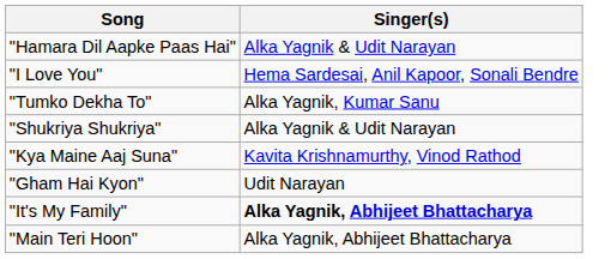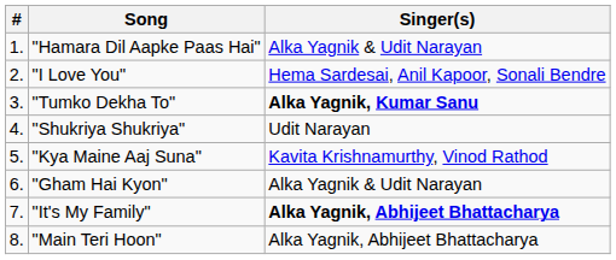 <table class="wikitable sortable" style="font-size:95%;">
 <tr>
+<th>#</th>
 <th>Song</th>
 <th>Singer(s)</th>
 </tr>
 <tr>
+<td>1.</td>
 <td>"Hamara Dil Aapke Paas Hai"</td>
 <td><a href='#'>Alka Yagnik</a> & <a href='#'>Udit Narayan</a></td>
 </tr>
 <tr>
+<td>2.</td>
 <td>"I Love You"</td>
 <td><a href='#'>Hema Sardesai</a>, <a href='#'>Anil Kapoor</a>, <a href='#'>Sonali Bendre</a></td>
 </tr>
 <tr>
+<td>3.</td>
 <td>"Tumko Dekha To"</td>
-<td>Alka Yagnik, <a href='#'>Kumar Sanu</a></td>
+<td><strong>Alka Yagnik, <a href='#'>Kumar Sanu</a></strong></td>
 </tr>
 <tr>
+<td>4.</td>
 <td>"Shukriya Shukriya"</td>
-<td>Alka Yagnik & Udit Narayan</td>
+<td>Udit Narayan</td>
 </tr>
 <tr>
+<td>5.</td>
 <td>"Kya Maine Aaj Suna"</td>
 <td><a href='#'>Kavita Krishnamurthy</a>, <a href='#'>Vinod Rathod</a></td>
 </tr>
 <tr>
+<td>6.</td>
 <td>"Gham Hai Kyon"</td>
-<td>Udit Narayan</td>
+<td>Alka Yagnik & Udit Narayan</td>
 </tr>
 <tr>
+<td>7.</td>
 <td>"It's My Family"</td>
 <td><strong>Alka Yagnik, <a href='#'>Abhijeet Bhattacharya</a></strong></td>
 </tr>
 <tr>
+<td>8.</td>
 <td>"Main Teri Hoon"</td>
 <td>Alka Yagnik, Abhijeet Bhattacharya</td>
 </tr>
 </table>
